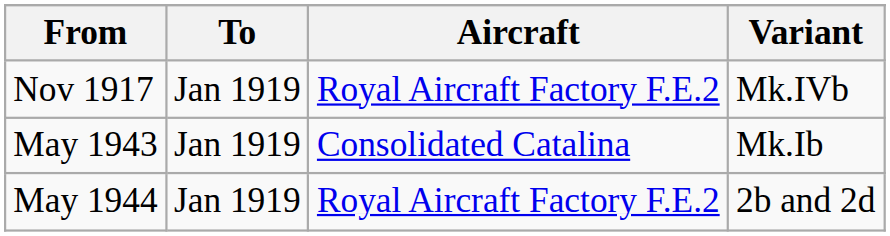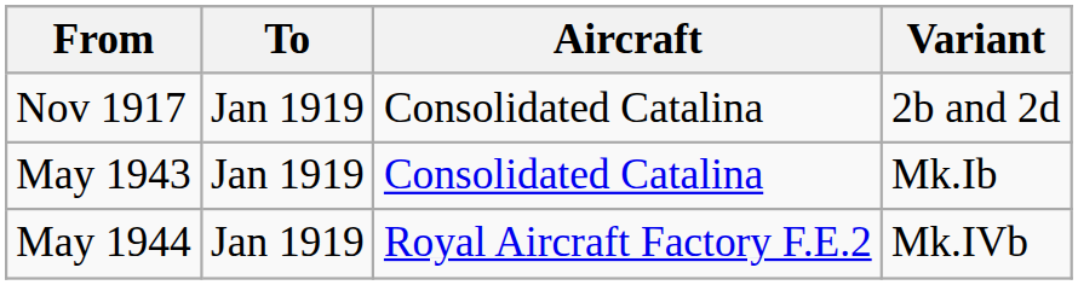 <table class="wikitable">
 <tr>
 </tr>
 <tr>
 <th>From</th>
 <th>To</th>
 <th>Aircraft</th>
 <th>Variant</th>
 </tr>
 <tr>
 <td>Nov 1917</td>
 <td>Jan 1919</td>
-<td><a href='#'>Royal Aircraft Factory F.E.2</a></td>
-<td>Mk.IVb</td>
+<td>Consolidated Catalina</td>
+<td>2b and 2d</td>
 </tr>
 <tr>
 <td>May 1943</td>
 <td>Jan 1919</td>
 <td><a href='#'>Consolidated Catalina</a></td>
 <td>Mk.Ib</td>
 </tr>
 <tr>
 <td>May 1944</td>
 <td>Jan 1919</td>
 <td><a href='#'>Royal Aircraft Factory F.E.2</a></td>
-<td>2b and 2d</td>
+<td>Mk.IVb</td>
 </tr>
 </table>
